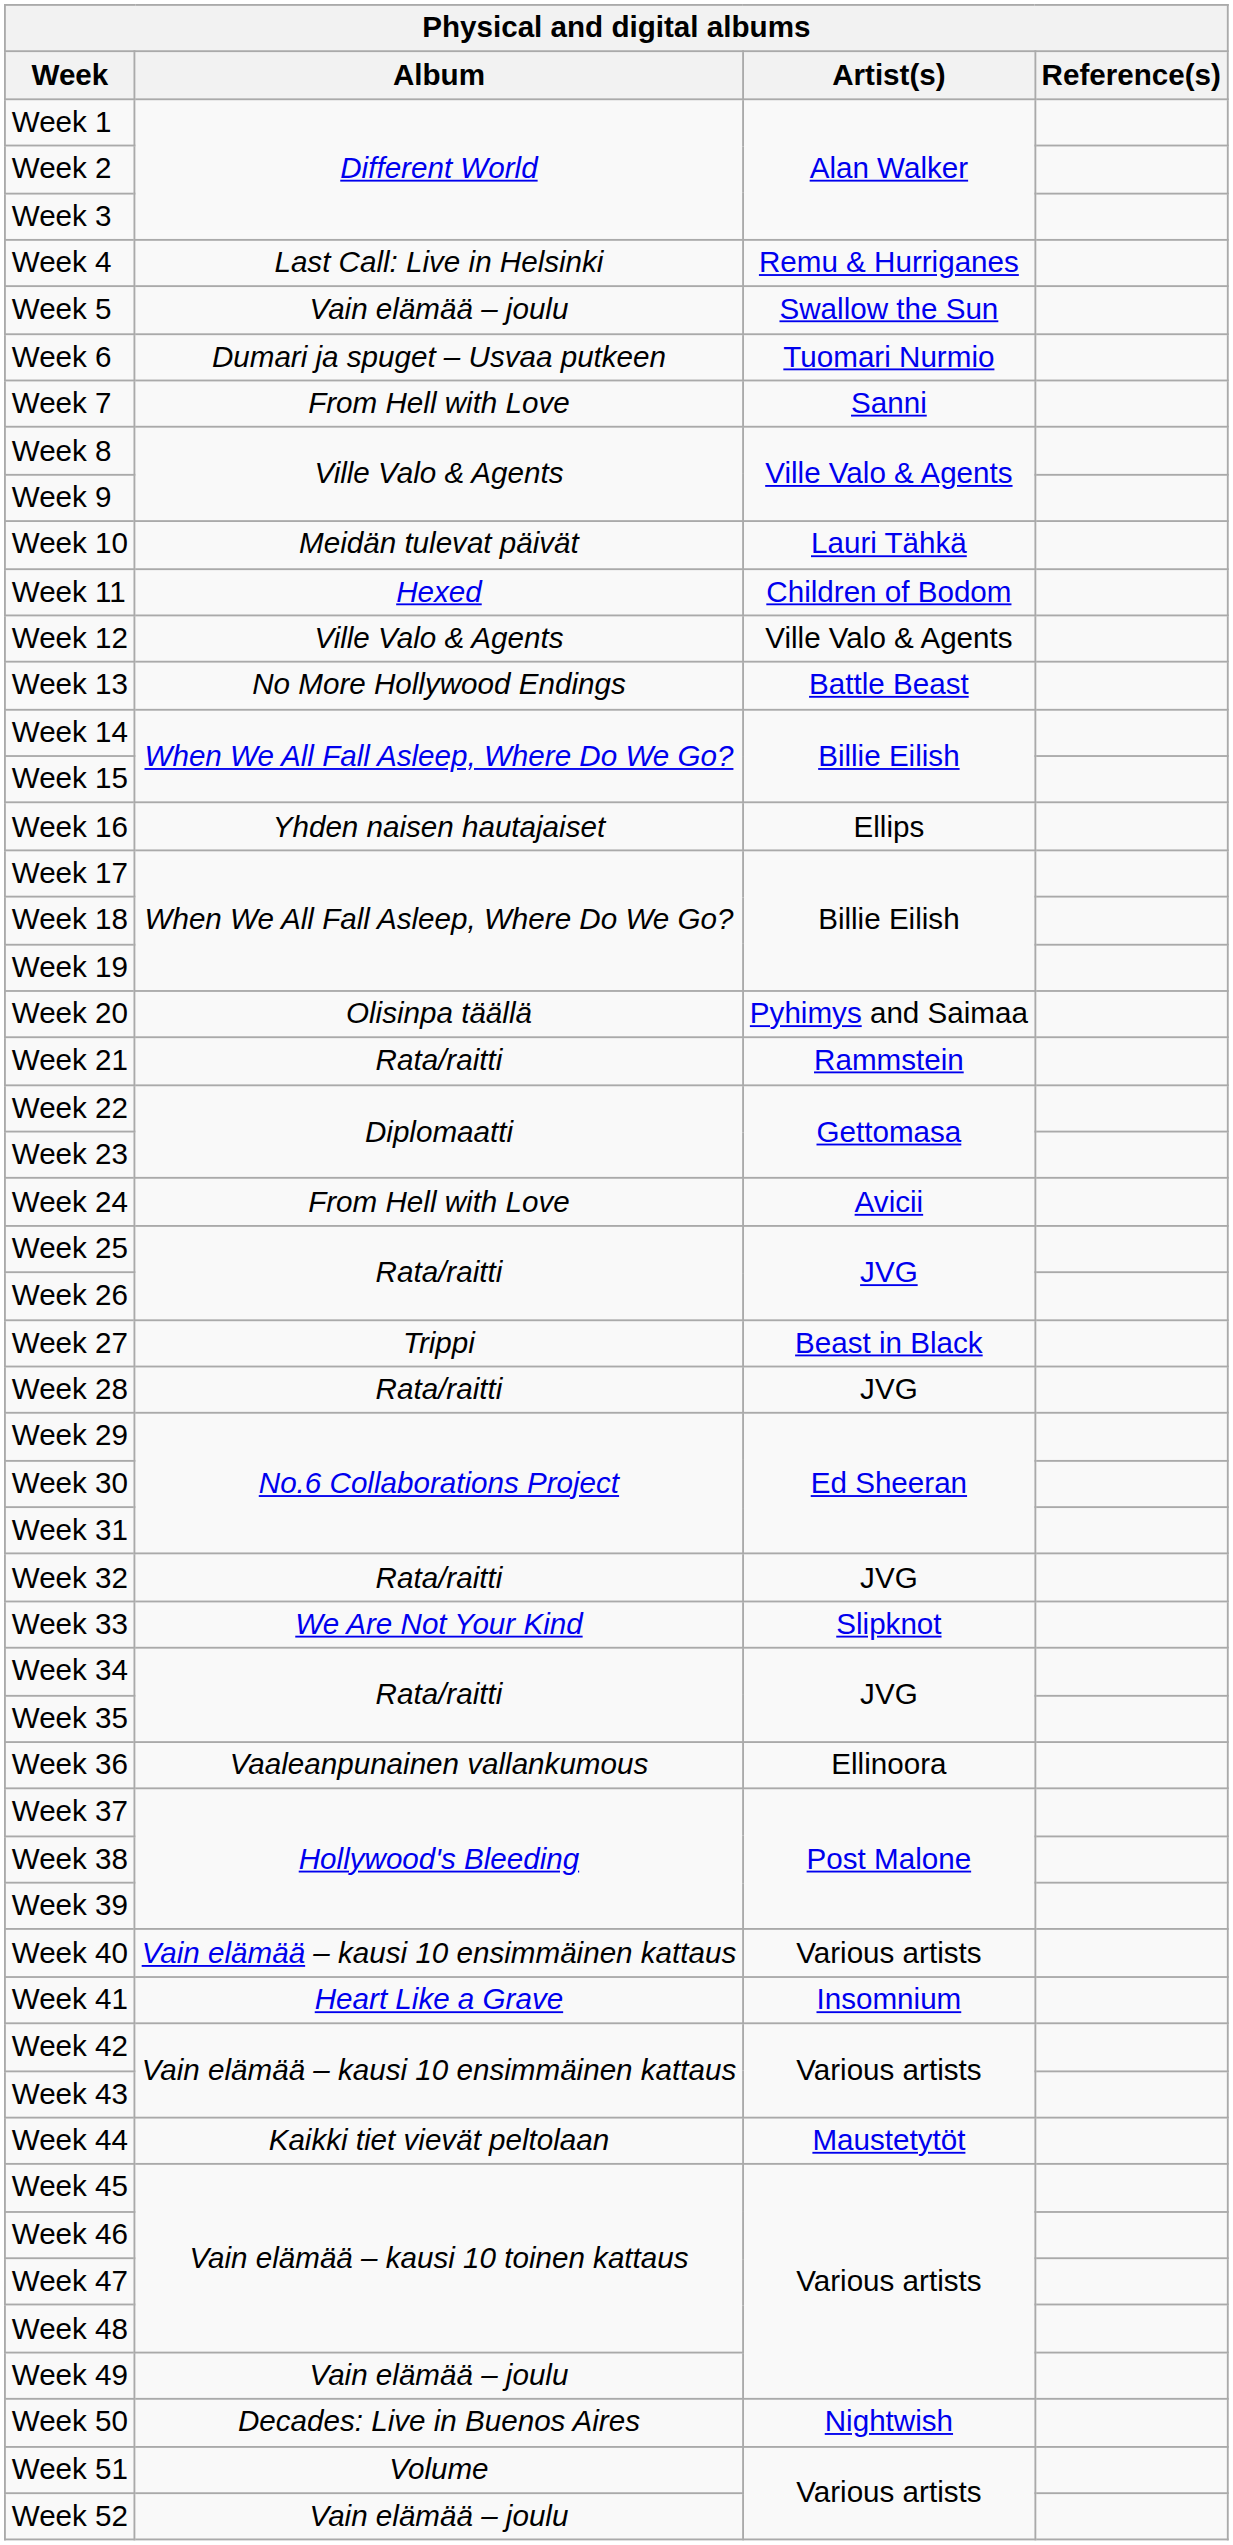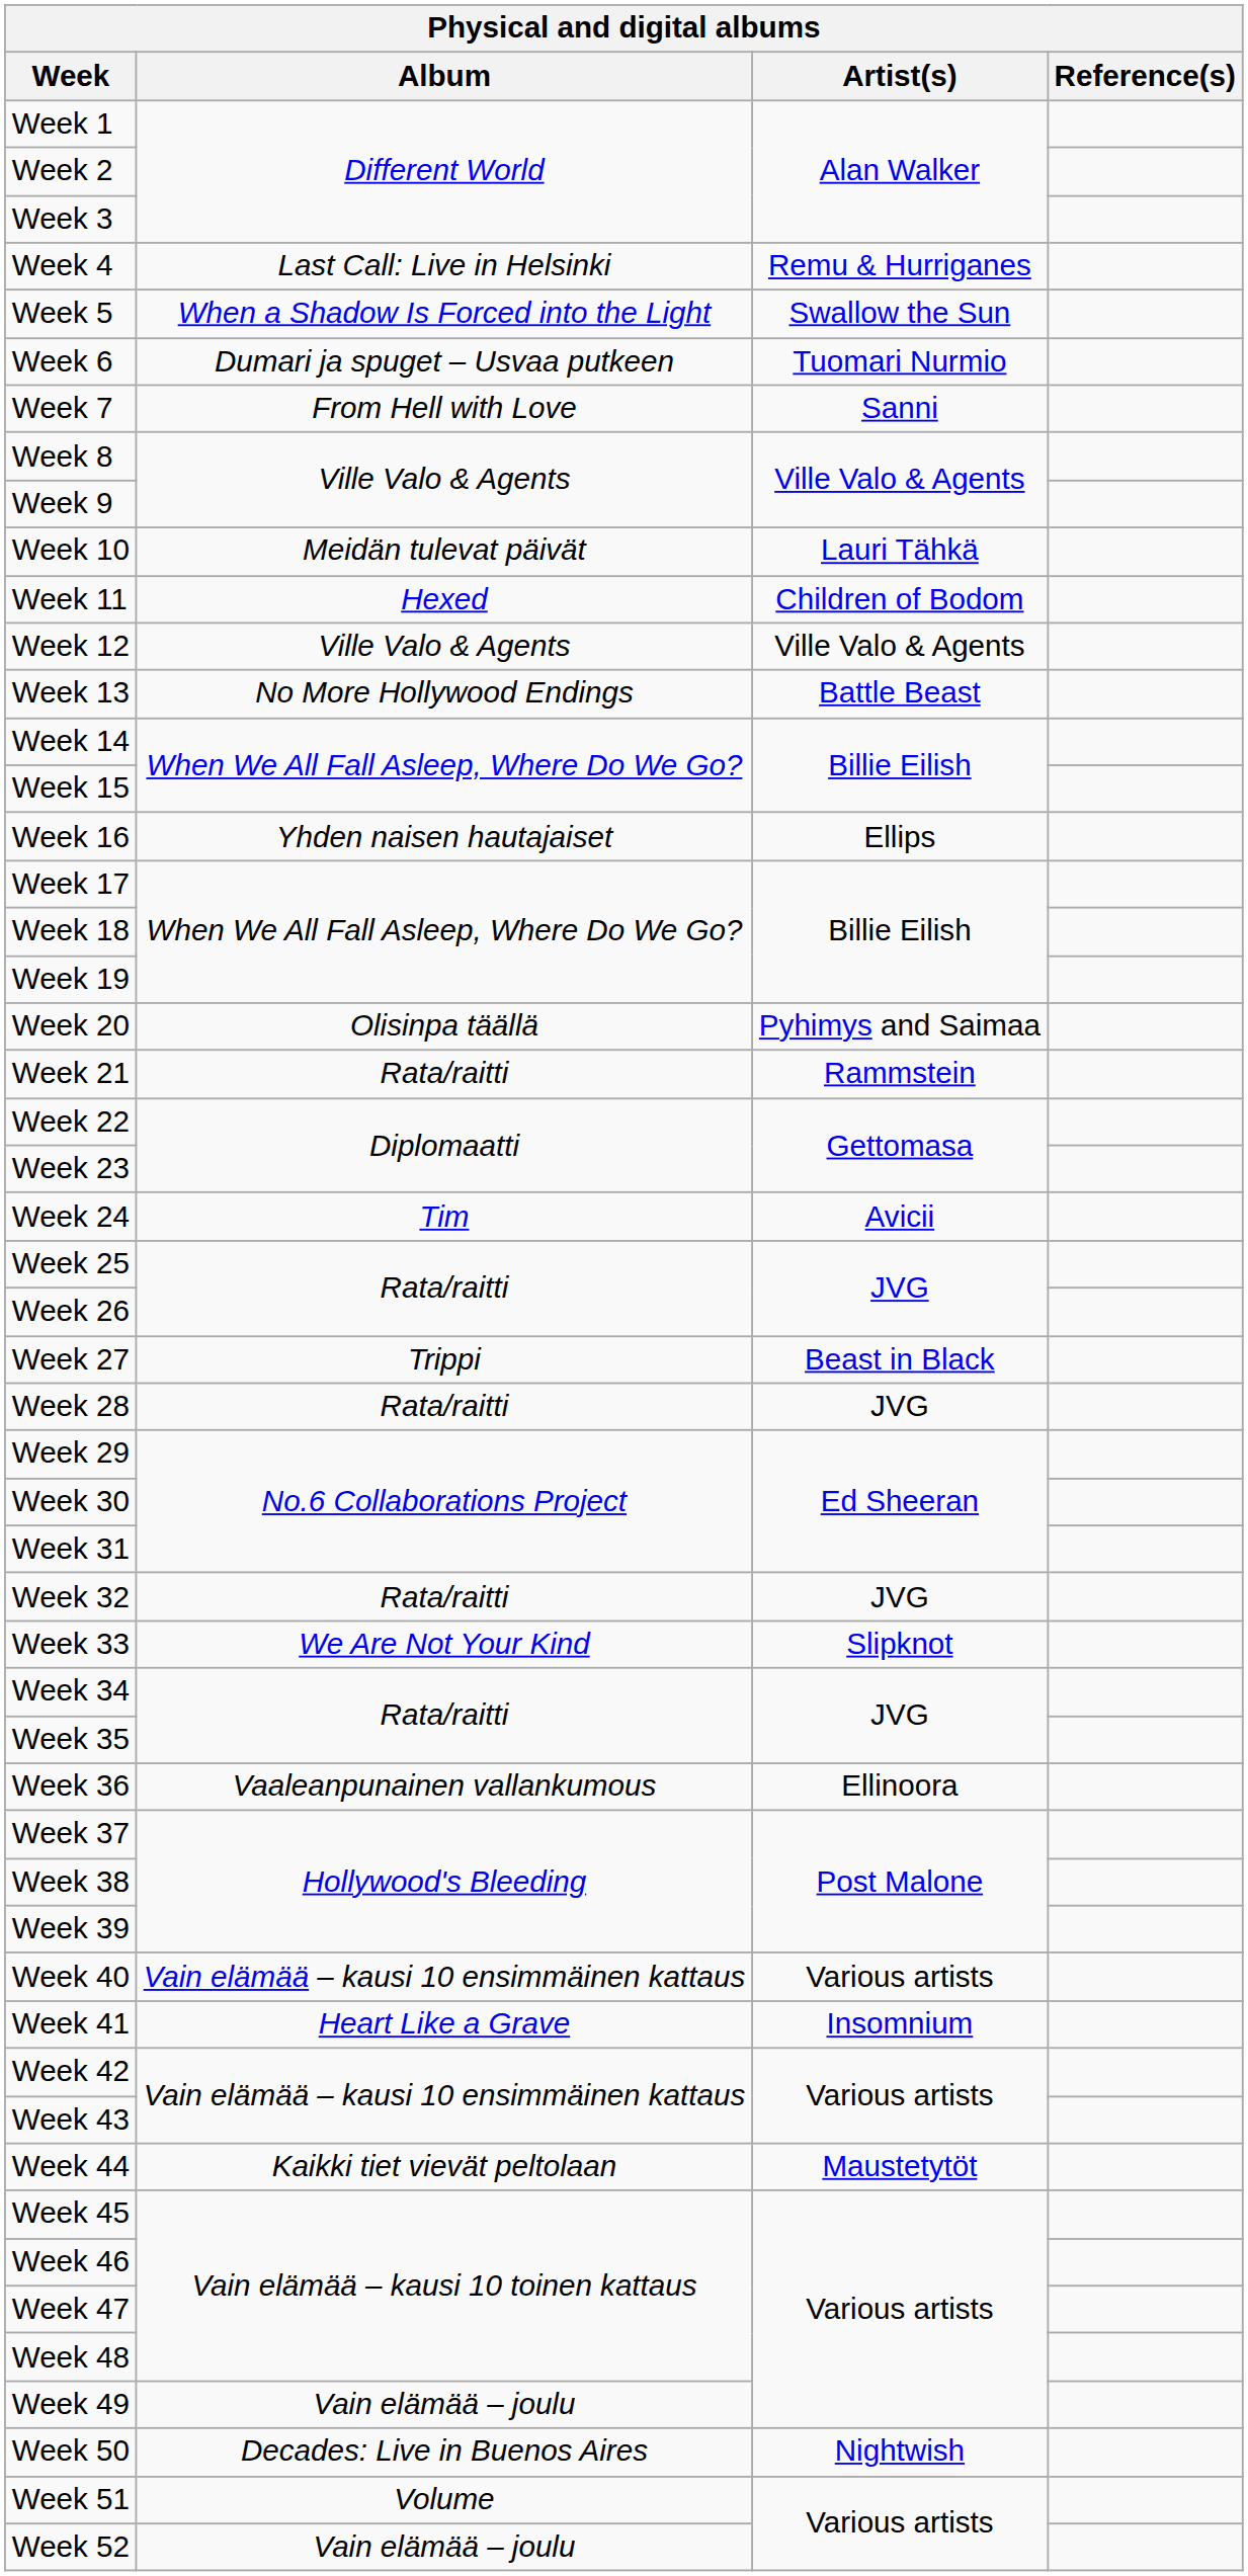 <table class="wikitable">
 <tr>
 <th colspan="4">Physical and digital albums</th>
 </tr>
 <tr>
 <th>Week</th>
 <th>Album</th>
 <th>Artist(s)</th>
 <th>Reference(s)</th>
 </tr>
 <tr>
 <td>Week 1</td>
 <td style="text-align: center;" rowspan="3"><em><a href='#'>Different World</a></em></td>
 <td style="text-align: center;" rowspan="3"><a href='#'>Alan Walker</a></td>
 <td style="text-align: center;"></td>
 </tr>
 <tr>
 <td>Week 2</td>
 <td style="text-align: center;"></td>
 </tr>
 <tr>
 <td>Week 3</td>
 <td style="text-align: center;"></td>
 </tr>
 <tr>
 <td>Week 4</td>
 <td style="text-align: center;"><em>Last Call: Live in Helsinki</em></td>
 <td style="text-align: center;"><a href='#'>Remu & Hurriganes</a></td>
 <td style="text-align: center;"></td>
 </tr>
 <tr>
 <td>Week 5</td>
-<td style="text-align: center;"><em>Vain elämää – joulu</em></td>
+<td style="text-align: center;"><em><a href='#'>When a Shadow Is Forced into the Light</a></em></td>
 <td style="text-align: center;"><a href='#'>Swallow the Sun</a></td>
 <td style="text-align: center;"></td>
 </tr>
 <tr>
 <td>Week 6</td>
 <td style="text-align: center;"><em>Dumari ja spuget – Usvaa putkeen</em></td>
 <td style="text-align: center;"><a href='#'>Tuomari Nurmio</a></td>
 <td style="text-align: center;"></td>
 </tr>
 <tr>
 <td>Week 7</td>
 <td style="text-align: center;"><em>From Hell with Love</em></td>
 <td style="text-align: center;"><a href='#'>Sanni</a></td>
 <td style="text-align: center;"></td>
 </tr>
 <tr>
 <td>Week 8</td>
 <td style="text-align: center;" rowspan="2"><em>Ville Valo & Agents</em></td>
 <td style="text-align: center;" rowspan="2"><a href='#'>Ville Valo & Agents</a></td>
 <td style="text-align: center;"></td>
 </tr>
 <tr>
 <td>Week 9</td>
 <td style="text-align: center;"></td>
 </tr>
 <tr>
 <td>Week 10</td>
 <td style="text-align: center;"><em>Meidän tulevat päivät</em></td>
 <td style="text-align: center;"><a href='#'>Lauri Tähkä</a></td>
 <td style="text-align: center;"></td>
 </tr>
 <tr>
 <td>Week 11</td>
 <td style="text-align: center;"><em><a href='#'>Hexed</a></em></td>
 <td style="text-align: center;"><a href='#'>Children of Bodom</a></td>
 <td style="text-align: center;"></td>
 </tr>
 <tr>
 <td>Week 12</td>
 <td style="text-align: center;"><em>Ville Valo & Agents</em></td>
 <td style="text-align: center;">Ville Valo & Agents</td>
 <td style="text-align: center;"></td>
 </tr>
 <tr>
 <td>Week 13</td>
 <td style="text-align: center;"><em>No More Hollywood Endings</em></td>
 <td style="text-align: center;"><a href='#'>Battle Beast</a></td>
 <td style="text-align: center;"></td>
 </tr>
 <tr>
 <td>Week 14</td>
 <td style="text-align: center;" rowspan="2"><em><a href='#'>When We All Fall Asleep, Where Do We Go?</a></em></td>
 <td style="text-align: center;" rowspan="2"><a href='#'>Billie Eilish</a></td>
 <td style="text-align: center;"></td>
 </tr>
 <tr>
 <td>Week 15</td>
 <td style="text-align: center;"></td>
 </tr>
 <tr>
 <td>Week 16</td>
 <td style="text-align: center;"><em>Yhden naisen hautajaiset</em></td>
 <td style="text-align: center;">Ellips</td>
 <td style="text-align: center;"></td>
 </tr>
 <tr>
 <td>Week 17</td>
 <td style="text-align: center;" rowspan="3"><em>When We All Fall Asleep, Where Do We Go?</em></td>
 <td style="text-align: center;" rowspan="3">Billie Eilish</td>
 <td style="text-align: center;"></td>
 </tr>
 <tr>
 <td>Week 18</td>
 <td style="text-align: center;"></td>
 </tr>
 <tr>
 <td>Week 19</td>
 <td style="text-align: center;"></td>
 </tr>
 <tr>
 <td>Week 20</td>
 <td style="text-align: center;"><em>Olisinpa täällä</em></td>
 <td style="text-align: center;"><a href='#'>Pyhimys</a> and Saimaa</td>
 <td style="text-align: center;"></td>
 </tr>
 <tr>
 <td>Week 21</td>
 <td style="text-align: center;"><em>Rata/raitti</em></td>
 <td style="text-align: center;"><a href='#'>Rammstein</a></td>
 <td style="text-align: center;"></td>
 </tr>
 <tr>
 <td>Week 22</td>
 <td style="text-align: center;" rowspan="2"><em>Diplomaatti</em></td>
 <td style="text-align: center;" rowspan="2"><a href='#'>Gettomasa</a></td>
 <td style="text-align: center;"></td>
 </tr>
 <tr>
 <td>Week 23</td>
 <td style="text-align: center;"></td>
 </tr>
 <tr>
 <td>Week 24</td>
-<td style="text-align: center;"><em>From Hell with Love</em></td>
+<td style="text-align: center;"><em><a href='#'>Tim</a></em></td>
 <td style="text-align: center;"><a href='#'>Avicii</a></td>
 <td style="text-align: center;"></td>
 </tr>
 <tr>
 <td>Week 25</td>
 <td style="text-align: center;" rowspan="2"><em>Rata/raitti</em></td>
 <td style="text-align: center;" rowspan="2"><a href='#'>JVG</a></td>
 <td style="text-align: center;"></td>
 </tr>
 <tr>
 <td>Week 26</td>
 <td style="text-align: center;"></td>
 </tr>
 <tr>
 <td>Week 27</td>
 <td style="text-align: center;"><em>Trippi</em></td>
 <td style="text-align: center;"><a href='#'>Beast in Black</a></td>
 <td style="text-align: center;"></td>
 </tr>
 <tr>
 <td>Week 28</td>
 <td style="text-align: center;"><em>Rata/raitti</em></td>
 <td style="text-align: center;">JVG</td>
 <td style="text-align: center;"></td>
 </tr>
 <tr>
 <td>Week 29</td>
 <td style="text-align: center;" rowspan="3"><em><a href='#'>No.6 Collaborations Project</a></em></td>
 <td style="text-align: center;" rowspan="3"><a href='#'>Ed Sheeran</a></td>
 <td style="text-align: center;"></td>
 </tr>
 <tr>
 <td>Week 30</td>
 <td style="text-align: center;"></td>
 </tr>
 <tr>
 <td>Week 31</td>
 <td style="text-align: center;"></td>
 </tr>
 <tr>
 <td>Week 32</td>
 <td style="text-align: center;"><em>Rata/raitti</em></td>
 <td style="text-align: center;">JVG</td>
 <td style="text-align: center;"></td>
 </tr>
 <tr>
 <td>Week 33</td>
 <td style="text-align: center;"><em><a href='#'>We Are Not Your Kind</a></em></td>
 <td style="text-align: center;"><a href='#'>Slipknot</a></td>
 <td style="text-align: center;"></td>
 </tr>
 <tr>
 <td>Week 34</td>
 <td style="text-align: center;" rowspan="2"><em>Rata/raitti</em></td>
 <td style="text-align: center;" rowspan="2">JVG</td>
 <td style="text-align: center;"></td>
 </tr>
 <tr>
 <td>Week 35</td>
 <td style="text-align: center;"></td>
 </tr>
 <tr>
 <td>Week 36</td>
 <td style="text-align: center;"><em>Vaaleanpunainen vallankumous</em></td>
 <td style="text-align: center;">Ellinoora</td>
 <td style="text-align: center;"></td>
 </tr>
 <tr>
 <td>Week 37</td>
 <td style="text-align: center;" rowspan="3"><em><a href='#'>Hollywood's Bleeding</a></em></td>
 <td style="text-align: center;" rowspan="3"><a href='#'>Post Malone</a></td>
 <td style="text-align: center;"></td>
 </tr>
 <tr>
 <td>Week 38</td>
 <td style="text-align: center;"></td>
 </tr>
 <tr>
 <td>Week 39</td>
 <td style="text-align: center;"></td>
 </tr>
 <tr>
 <td>Week 40</td>
 <td style="text-align: center;"><em><a href='#'>Vain elämää</a> – kausi 10 ensimmäinen kattaus</em></td>
 <td style="text-align: center;">Various artists</td>
 <td style="text-align: center;"></td>
 </tr>
 <tr>
 <td>Week 41</td>
 <td style="text-align: center;"><em><a href='#'>Heart Like a Grave</a></em></td>
 <td style="text-align: center;"><a href='#'>Insomnium</a></td>
 <td style="text-align: center;"></td>
 </tr>
 <tr>
 <td>Week 42</td>
 <td style="text-align: center;" rowspan="2"><em>Vain elämää – kausi 10 ensimmäinen kattaus</em></td>
 <td style="text-align: center;" rowspan="2">Various artists</td>
 <td style="text-align: center;"></td>
 </tr>
 <tr>
 <td>Week 43</td>
 <td style="text-align: center;"></td>
 </tr>
 <tr>
 <td>Week 44</td>
 <td style="text-align: center;"><em>Kaikki tiet vievät peltolaan</em></td>
 <td style="text-align: center;"><a href='#'>Maustetytöt</a></td>
 <td style="text-align: center;"></td>
 </tr>
 <tr>
 <td>Week 45</td>
 <td style="text-align: center;" rowspan="4"><em>Vain elämää – kausi 10 toinen kattaus</em></td>
 <td style="text-align: center;" rowspan="5">Various artists</td>
 <td style="text-align: center;"></td>
 </tr>
 <tr>
 <td>Week 46</td>
 <td style="text-align: center;"></td>
 </tr>
 <tr>
 <td>Week 47</td>
 <td style="text-align: center;"></td>
 </tr>
 <tr>
 <td>Week 48</td>
 <td style="text-align: center;"></td>
 </tr>
 <tr>
 <td>Week 49</td>
 <td style="text-align: center;"><em>Vain elämää – joulu</em></td>
 <td style="text-align: center;"></td>
 </tr>
 <tr>
 <td>Week 50</td>
 <td style="text-align: center;"><em>Decades: Live in Buenos Aires</em></td>
 <td style="text-align: center;"><a href='#'>Nightwish</a></td>
 <td style="text-align: center;"></td>
 </tr>
 <tr>
 <td>Week 51</td>
 <td style="text-align: center;"><em>Volume</em></td>
 <td style="text-align: center;" rowspan="2">Various artists</td>
 <td style="text-align: center;"></td>
 </tr>
 <tr>
 <td>Week 52</td>
 <td style="text-align: center;"><em>Vain elämää – joulu</em></td>
 <td style="text-align: center;"></td>
 </tr>
 </table>
